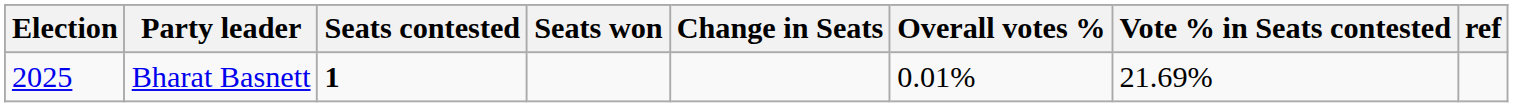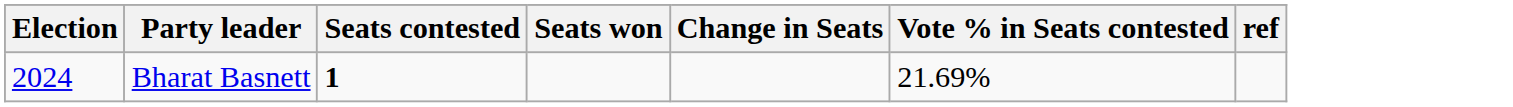 <table class="wikitable">
 <tr>
 <th>Election</th>
 <th>Party leader</th>
 <th>Seats contested</th>
 <th>Seats won</th>
 <th>Change in Seats</th>
-<th>Overall votes %</th>
 <th>Vote % in Seats contested</th>
 <th>ref</th>
 </tr>
 <tr>
-<td><a href='#'>2025</a></td>
+<td><a href='#'>2024</a></td>
 <td><a href='#'>Bharat Basnett</a></td>
 <td><strong>1</strong></td>
 <td></td>
 <td></td>
-<td>0.01%</td>
 <td>21.69%</td>
 <td></td>
 </tr>
 </table>
